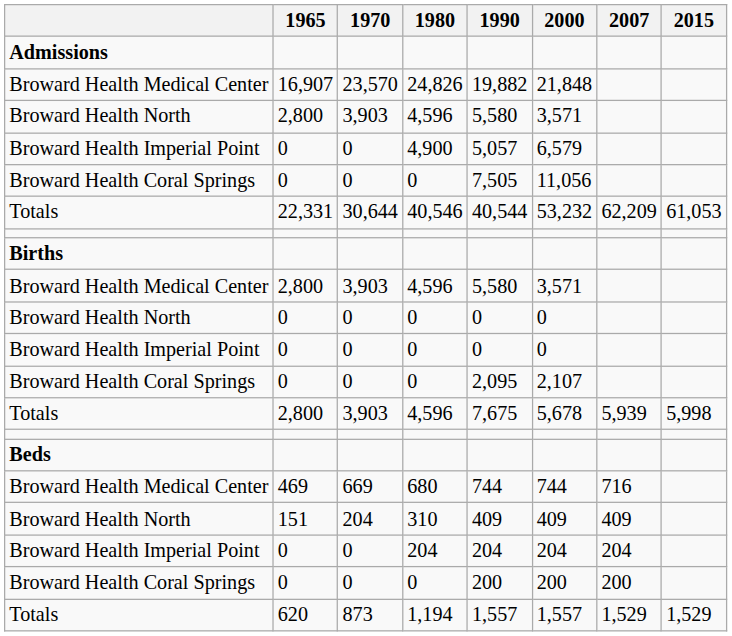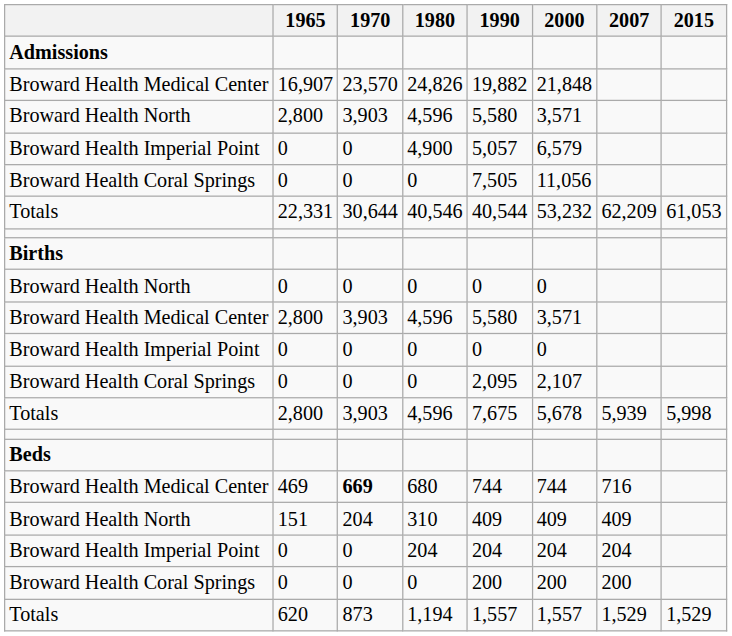 <table class="wikitable">
 <tr>
 <th></th>
 <th>1965</th>
 <th>1970</th>
 <th>1980</th>
 <th>1990</th>
 <th>2000</th>
 <th>2007</th>
 <th>2015</th>
 </tr>
 <tr>
 <td><strong>Admissions</strong></td>
 <td></td>
 <td></td>
 <td></td>
 <td></td>
 <td></td>
 <td></td>
 <td></td>
 </tr>
 <tr>
 <td>Broward Health Medical Center</td>
 <td>16,907</td>
 <td>23,570</td>
 <td>24,826</td>
 <td>19,882</td>
 <td>21,848</td>
 <td></td>
 <td></td>
 </tr>
 <tr>
 <td>Broward Health North</td>
 <td>2,800</td>
 <td>3,903</td>
 <td>4,596</td>
 <td>5,580</td>
 <td>3,571</td>
 <td></td>
 <td></td>
 </tr>
 <tr>
 <td>Broward Health Imperial Point</td>
 <td>0</td>
 <td>0</td>
 <td>4,900</td>
 <td>5,057</td>
 <td>6,579</td>
 <td></td>
 <td></td>
 </tr>
 <tr>
 <td>Broward Health Coral Springs</td>
 <td>0</td>
 <td>0</td>
 <td>0</td>
 <td>7,505</td>
 <td>11,056</td>
 <td></td>
 <td></td>
 </tr>
 <tr>
 <td>Totals</td>
 <td>22,331</td>
 <td>30,644</td>
 <td>40,546</td>
 <td>40,544</td>
 <td>53,232</td>
 <td>62,209</td>
 <td>61,053</td>
 </tr>
 <tr>
 <td></td>
 <td></td>
 <td></td>
 <td></td>
 <td></td>
 <td></td>
 <td></td>
 </tr>
 <tr>
 <td><strong>Births</strong></td>
 <td></td>
 <td></td>
 <td></td>
 <td></td>
 <td></td>
 <td></td>
 <td></td>
 </tr>
 <tr>
+<td>Broward Health North</td>
+<td>0</td>
+<td>0</td>
+<td>0</td>
+<td>0</td>
+<td>0</td>
+<td></td>
+<td></td>
+</tr>
+<tr>
 <td>Broward Health Medical Center</td>
 <td>2,800</td>
 <td>3,903</td>
 <td>4,596</td>
 <td>5,580</td>
 <td>3,571</td>
-<td></td>
-<td></td>
-</tr>
-<tr>
-<td>Broward Health North</td>
-<td>0</td>
-<td>0</td>
-<td>0</td>
-<td>0</td>
-<td>0</td>
 <td></td>
 <td></td>
 </tr>
 <tr>
 <td>Broward Health Imperial Point</td>
 <td>0</td>
 <td>0</td>
 <td>0</td>
 <td>0</td>
 <td>0</td>
 <td></td>
 <td></td>
 </tr>
 <tr>
 <td>Broward Health Coral Springs</td>
 <td>0</td>
 <td>0</td>
 <td>0</td>
 <td>2,095</td>
 <td>2,107</td>
 <td></td>
 <td></td>
 </tr>
 <tr>
 <td>Totals</td>
 <td>2,800</td>
 <td>3,903</td>
 <td>4,596</td>
 <td>7,675</td>
 <td>5,678</td>
 <td>5,939</td>
 <td>5,998</td>
 </tr>
 <tr>
 <td></td>
 <td></td>
 <td></td>
 <td></td>
 <td></td>
 <td></td>
 <td></td>
 </tr>
 <tr>
 <td><strong>Beds</strong></td>
 <td></td>
 <td></td>
 <td></td>
 <td></td>
 <td></td>
 <td></td>
 <td></td>
 </tr>
 <tr>
 <td>Broward Health Medical Center</td>
 <td>469</td>
-<td>669</td>
+<td><strong>669</strong></td>
 <td>680</td>
 <td>744</td>
 <td>744</td>
 <td>716</td>
 <td></td>
 </tr>
 <tr>
 <td>Broward Health North</td>
 <td>151</td>
 <td>204</td>
 <td>310</td>
 <td>409</td>
 <td>409</td>
 <td>409</td>
 <td></td>
 </tr>
 <tr>
 <td>Broward Health Imperial Point</td>
 <td>0</td>
 <td>0</td>
 <td>204</td>
 <td>204</td>
 <td>204</td>
 <td>204</td>
 <td></td>
 </tr>
 <tr>
 <td>Broward Health Coral Springs</td>
 <td>0</td>
 <td>0</td>
 <td>0</td>
 <td>200</td>
 <td>200</td>
 <td>200</td>
 <td></td>
 </tr>
 <tr>
 <td>Totals</td>
 <td>620</td>
 <td>873</td>
 <td>1,194</td>
 <td>1,557</td>
 <td>1,557</td>
 <td>1,529</td>
 <td>1,529</td>
 </tr>
 </table>
